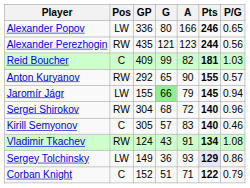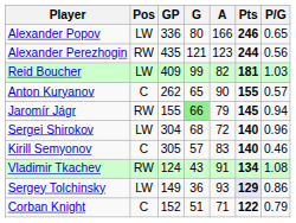 <table class="wikitable" style="text-align:center;">
 <tr>
 <th>Player</th>
 <th>Pos</th>
 <th>GP</th>
 <th>G</th>
 <th>A</th>
 <th>Pts</th>
 <th>P/G</th>
 </tr>
 <tr>
 <td style="text-align:left;"> <a href='#'>Alexander Popov</a></td>
 <td>LW</td>
 <td>336</td>
 <td>80</td>
 <td>166</td>
 <td><strong>246</strong></td>
 <td>0.65</td>
 </tr>
 <tr>
 <td style="text-align:left;"> <a href='#'>Alexander Perezhogin</a></td>
 <td>RW</td>
 <td>435</td>
 <td>121</td>
 <td>123</td>
 <td><strong>244</strong></td>
 <td>0.56</td>
 </tr>
 <tr bgcolor="#cfc">
 <td style="text-align:left;"> <a href='#'>Reid Boucher</a></td>
-<td>C</td>
+<td>LW</td>
 <td>409</td>
 <td>99</td>
 <td>82</td>
 <td><strong>181</strong></td>
 <td>1.03</td>
 </tr>
 <tr>
 <td style="text-align:left;"> <a href='#'>Anton Kuryanov</a></td>
-<td>RW</td>
-<td>292</td>
+<td>C</td>
+<td>262</td>
 <td>65</td>
 <td>90</td>
 <td><strong>155</strong></td>
 <td>0.57</td>
 </tr>
 <tr>
 <td style="text-align:left;"> <a href='#'>Jaromír Jágr</a></td>
-<td>LW</td>
+<td>RW</td>
 <td>155</td>
 <td style="background: lightgreen;">66</td>
 <td>79</td>
 <td><strong>145</strong></td>
 <td>0.94</td>
 </tr>
 <tr>
 <td style="text-align:left;"> <a href='#'>Sergei Shirokov</a></td>
-<td>RW</td>
+<td>LW</td>
 <td>304</td>
 <td>68</td>
 <td>72</td>
 <td><strong>140</strong></td>
 <td>0.96</td>
 </tr>
 <tr>
 <td style="text-align:left;"> <a href='#'>Kirill Semyonov</a></td>
 <td>C</td>
 <td>305</td>
 <td>57</td>
 <td>83</td>
 <td><strong>140</strong></td>
 <td>0.46</td>
 </tr>
 <tr bgcolor="#cfc">
 <td style="text-align:left;"> <a href='#'>Vladimir Tkachev</a></td>
 <td>RW</td>
 <td>124</td>
 <td>43</td>
 <td>91</td>
 <td><strong>134</strong></td>
 <td>1.08</td>
 </tr>
 <tr>
 <td style="text-align:left;"> <a href='#'>Sergey Tolchinsky</a></td>
 <td>LW</td>
 <td>149</td>
 <td>36</td>
 <td>93</td>
 <td style="background: lavender;"><strong>129</strong></td>
 <td>0.86</td>
 </tr>
 <tr>
 <td style="text-align:left;"> <a href='#'>Corban Knight</a></td>
 <td>C</td>
 <td>152</td>
 <td>51</td>
 <td>71</td>
 <td><strong>122</strong></td>
 <td>0.79</td>
 </tr>
 </table>
